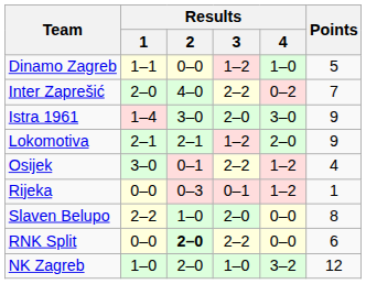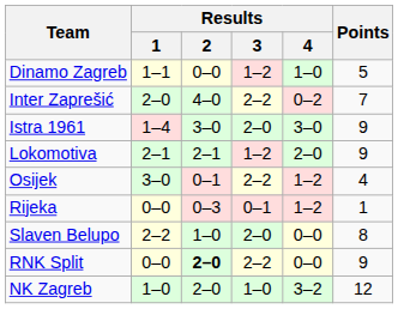 <table class="wikitable" style="text-align:center">
 <tr>
 <th rowspan=2>Team</th>
 <th colspan=4>Results</th>
 <th rowspan=2>Points</th>
 </tr>
 <tr>
 <th width=40>1</th>
 <th width=40>2</th>
 <th width=40>3</th>
 <th width=40>4</th>
 </tr>
 <tr>
 <td align=left><a href='#'>Dinamo Zagreb</a></td>
 <td bgcolor=#ffffdd>1–1</td>
 <td bgcolor=#ffffdd>0–0</td>
 <td bgcolor=#ffdddd>1–2</td>
 <td bgcolor=#ddffdd>1–0</td>
 <td>5</td>
 </tr>
 <tr>
 <td align=left><a href='#'>Inter Zaprešić</a></td>
 <td bgcolor=#ddffdd>2–0</td>
 <td bgcolor=#ddffdd>4–0</td>
 <td bgcolor=#ffffdd>2–2</td>
 <td bgcolor=#ffdddd>0–2</td>
 <td>7</td>
 </tr>
 <tr>
 <td align=left><a href='#'>Istra 1961</a></td>
 <td bgcolor=#ffdddd>1–4</td>
 <td bgcolor=#ddffdd>3–0</td>
 <td bgcolor=#ddffdd>2–0</td>
 <td bgcolor=#ddffdd>3–0</td>
 <td>9</td>
 </tr>
 <tr>
 <td align=left><a href='#'>Lokomotiva</a></td>
 <td bgcolor=#ddffdd>2–1</td>
 <td bgcolor=#ddffdd>2–1</td>
 <td bgcolor=#ffdddd>1–2</td>
 <td bgcolor=#ddffdd>2–0</td>
 <td>9</td>
 </tr>
 <tr>
 <td align=left><a href='#'>Osijek</a></td>
 <td bgcolor=#ddffdd>3–0</td>
 <td bgcolor=#ffdddd>0–1</td>
 <td bgcolor=#ffffdd>2–2</td>
 <td bgcolor=#ffdddd>1–2</td>
 <td>4</td>
 </tr>
 <tr>
 <td align=left><a href='#'>Rijeka</a></td>
 <td bgcolor=#ffffdd>0–0</td>
 <td bgcolor=#ffdddd>0–3</td>
 <td bgcolor=#ffdddd>0–1</td>
 <td bgcolor=#ffdddd>1–2</td>
 <td>1</td>
 </tr>
 <tr>
 <td align=left><a href='#'>Slaven Belupo</a></td>
 <td bgcolor=#ffffdd>2–2</td>
 <td bgcolor=#ddffdd>1–0</td>
 <td bgcolor=#ddffdd>2–0</td>
 <td bgcolor=#ffffdd>0–0</td>
 <td>8</td>
 </tr>
 <tr>
 <td align=left><a href='#'>RNK Split</a></td>
 <td bgcolor=#ffffdd>0–0</td>
 <td bgcolor=#ddffdd><strong>2–0</strong></td>
 <td bgcolor=#ffffdd>2–2</td>
 <td bgcolor=#ffffdd>0–0</td>
-<td>6</td>
+<td>9</td>
 </tr>
 <tr>
 <td align=left><a href='#'>NK Zagreb</a></td>
 <td bgcolor=#ddffdd>1–0</td>
 <td bgcolor=#ddffdd>2–0</td>
 <td bgcolor=#ddffdd>1–0</td>
 <td bgcolor=#ddffdd>3–2</td>
 <td>12</td>
 </tr>
 </table>
